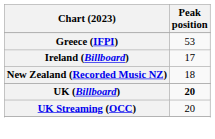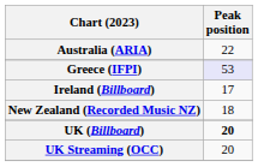 <table class="wikitable sortable plainrowheaders" style="text-align:center">
 <tr>
 <th scope="col">Chart (2023)</th>
 <th scope="col">Peak<br>position</th>
+</tr>
+<tr>
+<th scope="row">Australia (<a href='#'>ARIA</a>)</th>
+<td>22</td>
 </tr>
 <tr>
 </tr>
 <tr>
 </tr>
 <tr>
 <th scope="row">Greece (<a href='#'>IFPI</a>)</th>
-<td>53</td>
+<td style="background: lavender;">53</td>
 </tr>
 <tr>
 <th scope="row">Ireland (<em><a href='#'>Billboard</a></em>)</th>
 <td>17</td>
 </tr>
 <tr>
 <th scope="row">New Zealand (<a href='#'>Recorded Music NZ</a>)</th>
 <td>18</td>
 </tr>
 <tr>
 </tr>
 <tr>
 <th scope="row">UK (<em><a href='#'>Billboard</a></em>)</th>
 <td><strong>20</strong></td>
 </tr>
 <tr>
 <th scope="row"><a href='#'>UK Streaming</a> (<a href='#'>OCC</a>)</th>
 <td>20</td>
 </tr>
 <tr>
 </tr>
 <tr>
 </tr>
 </table>
